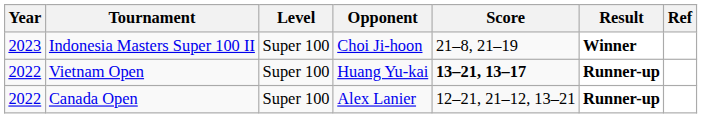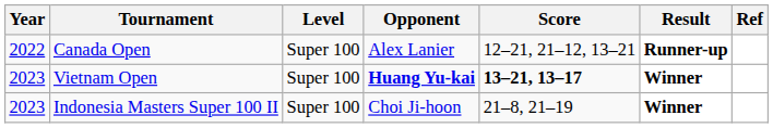 <table class="sortable wikitable" style="font-size: 90%;">
 <tr>
 <th>Year</th>
 <th>Tournament</th>
 <th>Level</th>
 <th>Opponent</th>
 <th>Score</th>
 <th>Result</th>
 <th>Ref</th>
 </tr>
 <tr>
+<td align="center"><a href='#'>2022</a></td>
+<td align="left"><a href='#'>Canada Open</a></td>
+<td align="left">Super 100</td>
+<td align="left"> <a href='#'>Alex Lanier</a></td>
+<td align="left">12–21, 21–12, 13–21</td>
+<td style="text-align:left; background:white"> <strong>Runner-up</strong></td>
+<td style="text-align:center; background:white"></td>
+</tr>
+<tr>
+<td align="center"><a href='#'>2023</a></td>
+<td align="left"><a href='#'>Vietnam Open</a></td>
+<td align="left">Super 100</td>
+<td align="left"><strong> <a href='#'>Huang Yu-kai</a></strong></td>
+<td align="left"><strong>13–21, 13–17</strong></td>
+<td style="text-align:left; background:white"> <strong>Winner</strong></td>
+<td style="text-align:center; background:white"></td>
+</tr>
+<tr>
 <td align="center"><a href='#'>2023</a></td>
 <td align="left"><a href='#'>Indonesia Masters Super 100 II</a></td>
 <td align="left">Super 100</td>
 <td align="left"> <a href='#'>Choi Ji-hoon</a></td>
 <td align="left">21–8, 21–19</td>
 <td style="text-align:left; background:white"> <strong>Winner</strong></td>
 <td style="text-align:center; background:white"></td>
 </tr>
-<tr>
-<td align="center"><a href='#'>2022</a></td>
-<td align="left"><a href='#'>Vietnam Open</a></td>
-<td align="left">Super 100</td>
-<td align="left"> <a href='#'>Huang Yu-kai</a></td>
-<td align="left"><strong>13–21, 13–17</strong></td>
-<td style="text-align:left; background:white"> <strong>Runner-up</strong></td>
-<td style="text-align:center; background:white"></td>
-</tr>
-<tr>
-<td align="center"><a href='#'>2022</a></td>
-<td align="left"><a href='#'>Canada Open</a></td>
-<td align="left">Super 100</td>
-<td align="left"> <a href='#'>Alex Lanier</a></td>
-<td align="left">12–21, 21–12, 13–21</td>
-<td style="text-align:left; background:white"> <strong>Runner-up</strong></td>
-<td style="text-align:center; background:white"></td>
-</tr>
 </table>
